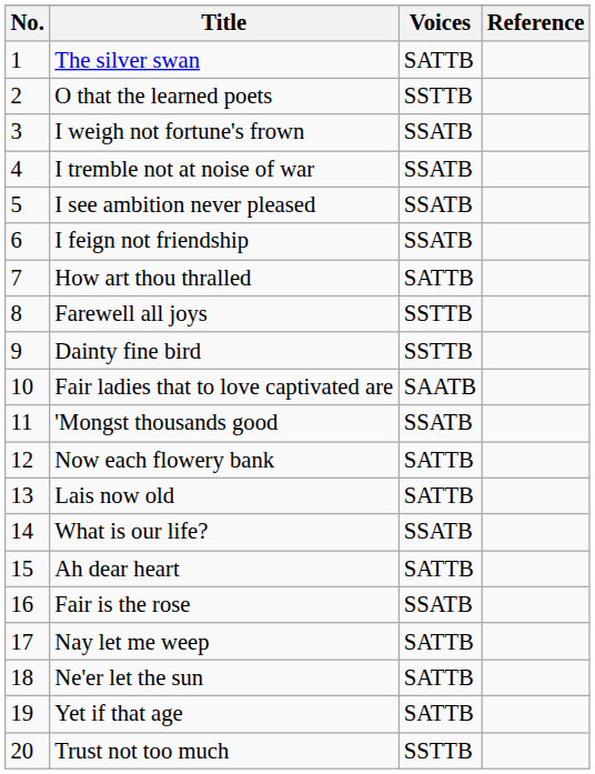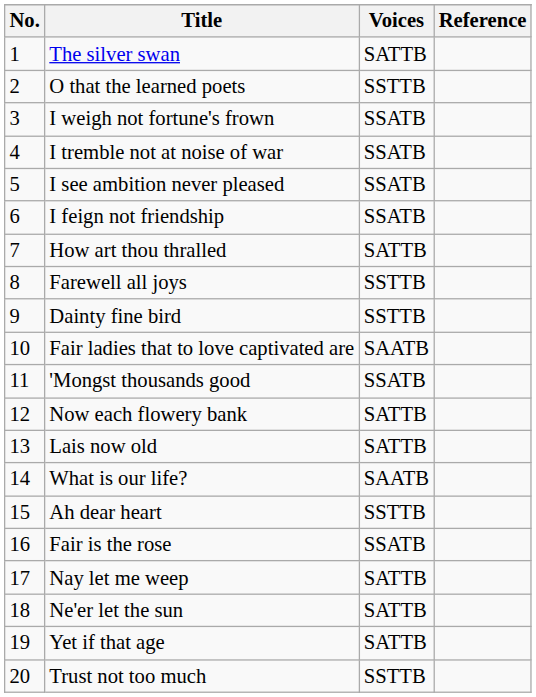 <table class = "wikitable sortable">
 <tr>
 </tr>
 <tr>
 <th scope="col">No.</th>
 <th scope="col">Title</th>
 <th scope="col">Voices</th>
 <th scope="col">Reference</th>
 </tr>
 <tr>
 <td>1</td>
 <td><a href='#'>The silver swan</a></td>
 <td>SATTB</td>
 <td></td>
 </tr>
 <tr>
 <td>2</td>
 <td>O that the learned poets</td>
 <td>SSTTB</td>
 <td></td>
 </tr>
 <tr>
 <td>3</td>
 <td>I weigh not fortune's frown</td>
 <td>SSATB</td>
 <td></td>
 </tr>
 <tr>
 <td>4</td>
 <td>I tremble not at noise of war</td>
 <td>SSATB</td>
 <td></td>
 </tr>
 <tr>
 <td>5</td>
 <td>I see ambition never pleased</td>
 <td>SSATB</td>
 <td></td>
 </tr>
 <tr>
 <td>6</td>
 <td>I feign not friendship</td>
 <td>SSATB</td>
 <td></td>
 </tr>
 <tr>
 <td>7</td>
 <td>How art thou thralled</td>
 <td>SATTB</td>
 <td></td>
 </tr>
 <tr>
 <td>8</td>
 <td>Farewell all joys</td>
 <td>SSTTB</td>
 <td></td>
 </tr>
 <tr>
 <td>9</td>
 <td>Dainty fine bird</td>
 <td>SSTTB</td>
 <td></td>
 </tr>
 <tr>
 <td>10</td>
 <td>Fair ladies that to love captivated are</td>
 <td>SAATB</td>
 <td></td>
 </tr>
 <tr>
 <td>11</td>
 <td>'Mongst thousands good</td>
 <td>SSATB</td>
 <td></td>
 </tr>
 <tr>
 <td>12</td>
 <td>Now each flowery bank</td>
 <td>SATTB</td>
 <td></td>
 </tr>
 <tr>
 <td>13</td>
 <td>Lais now old</td>
 <td>SATTB</td>
 <td></td>
 </tr>
 <tr>
 <td>14</td>
 <td>What is our life?</td>
-<td>SSATB</td>
+<td>SAATB</td>
 <td></td>
 </tr>
 <tr>
 <td>15</td>
 <td>Ah dear heart</td>
-<td>SATTB</td>
+<td>SSTTB</td>
 <td></td>
 </tr>
 <tr>
 <td>16</td>
 <td>Fair is the rose</td>
 <td>SSATB</td>
 <td></td>
 </tr>
 <tr>
 <td>17</td>
 <td>Nay let me weep</td>
 <td>SATTB</td>
 <td></td>
 </tr>
 <tr>
 <td>18</td>
 <td>Ne'er let the sun</td>
 <td>SATTB</td>
 <td></td>
 </tr>
 <tr>
 <td>19</td>
 <td>Yet if that age</td>
 <td>SATTB</td>
 <td></td>
 </tr>
 <tr>
 <td>20</td>
 <td>Trust not too much</td>
 <td>SSTTB</td>
 <td></td>
 </tr>
 </table>
